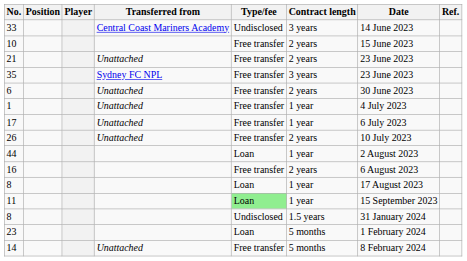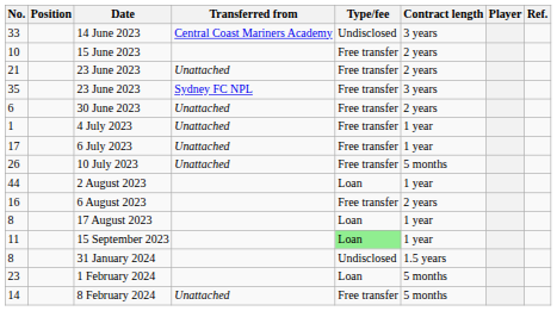 <table class="wikitable plainrowheaders sortable" style="text-align:center; text-align:left">
 <tr>
 <th scope="col">No.</th>
 <th scope="col">Position</th>
-<th scope="col">Player</th>
+<th scope="col">Date</th>
 <th scope="col">Transferred from</th>
 <th scope="col">Type/fee</th>
 <th scope="col">Contract length</th>
-<th scope="col">Date</th>
+<th scope="col">Player</th>
 <th class="unsortable" scope="col">Ref.</th>
 </tr>
 <tr>
 <td>33</td>
 <td></td>
-<th scope="row"></th>
+<td>14 June 2023</td>
 <td><a href='#'>Central Coast Mariners Academy</a></td>
 <td>Undisclosed</td>
 <td>3 years</td>
-<td>14 June 2023</td>
+<th scope="row"></th>
 <td></td>
 </tr>
 <tr>
 <td>10</td>
 <td></td>
-<th scope="row"></th>
+<td>15 June 2023</td>
 <td></td>
 <td>Free transfer</td>
 <td>2 years</td>
-<td>15 June 2023</td>
+<th scope="row"></th>
 <td></td>
 </tr>
 <tr>
 <td>21</td>
 <td></td>
-<th scope="row"></th>
+<td>23 June 2023</td>
 <td><em>Unattached</em></td>
 <td>Free transfer</td>
 <td>2 years</td>
-<td>23 June 2023</td>
+<th scope="row"></th>
 <td></td>
 </tr>
 <tr>
 <td>35</td>
 <td></td>
-<th scope="row"></th>
+<td>23 June 2023</td>
 <td><a href='#'>Sydney FC NPL</a></td>
 <td>Free transfer</td>
 <td>3 years</td>
-<td>23 June 2023</td>
+<th scope="row"></th>
 <td></td>
 </tr>
 <tr>
 <td>6</td>
 <td></td>
-<th scope="row"></th>
+<td>30 June 2023</td>
 <td><em>Unattached</em></td>
 <td>Free transfer</td>
 <td>2 years</td>
-<td>30 June 2023</td>
+<th scope="row"></th>
 <td></td>
 </tr>
 <tr>
 <td>1</td>
 <td></td>
-<th scope="row"></th>
+<td>4 July 2023</td>
 <td><em>Unattached</em></td>
 <td>Free transfer</td>
 <td>1 year</td>
-<td>4 July 2023</td>
+<th scope="row"></th>
 <td></td>
 </tr>
 <tr>
 <td>17</td>
 <td></td>
-<th scope="row"></th>
+<td>6 July 2023</td>
 <td><em>Unattached</em></td>
 <td>Free transfer</td>
 <td>1 year</td>
-<td>6 July 2023</td>
+<th scope="row"></th>
 <td></td>
 </tr>
 <tr>
 <td>26</td>
 <td></td>
-<th scope="row"></th>
+<td>10 July 2023</td>
 <td><em>Unattached</em></td>
 <td>Free transfer</td>
-<td>2 years</td>
-<td>10 July 2023</td>
+<td>5 months</td>
+<th scope="row"></th>
 <td></td>
 </tr>
 <tr>
 <td>44</td>
 <td></td>
-<th scope="row"></th>
+<td>2 August 2023</td>
 <td></td>
 <td>Loan</td>
 <td>1 year</td>
-<td>2 August 2023</td>
+<th scope="row"></th>
 <td></td>
 </tr>
 <tr>
 <td>16</td>
 <td></td>
-<th scope="row"></th>
+<td>6 August 2023</td>
 <td></td>
 <td>Free transfer</td>
 <td>2 years</td>
-<td>6 August 2023</td>
+<th scope="row"></th>
 <td></td>
 </tr>
 <tr>
 <td>8</td>
 <td></td>
-<th scope="row"></th>
+<td>17 August 2023</td>
 <td></td>
 <td>Loan</td>
 <td>1 year</td>
-<td>17 August 2023</td>
+<th scope="row"></th>
 <td></td>
 </tr>
 <tr>
 <td>11</td>
 <td></td>
-<th scope="row"></th>
+<td>15 September 2023</td>
 <td></td>
 <td style="background: lightgreen;">Loan</td>
 <td>1 year</td>
-<td>15 September 2023</td>
+<th scope="row"></th>
 <td></td>
 </tr>
 <tr>
 <td>8</td>
 <td></td>
-<th scope="row"></th>
+<td>31 January 2024</td>
 <td></td>
 <td>Undisclosed</td>
 <td>1.5 years</td>
-<td>31 January 2024</td>
+<th scope="row"></th>
 <td></td>
 </tr>
 <tr>
 <td>23</td>
 <td></td>
-<th scope="row"></th>
+<td>1 February 2024</td>
 <td></td>
 <td>Loan</td>
 <td>5 months</td>
-<td>1 February 2024</td>
+<th scope="row"></th>
 <td></td>
 </tr>
 <tr>
 <td>14</td>
 <td></td>
-<th scope="row"></th>
+<td>8 February 2024</td>
 <td><em>Unattached</em></td>
 <td>Free transfer</td>
 <td>5 months</td>
-<td>8 February 2024</td>
+<th scope="row"></th>
 <td></td>
 </tr>
 </table>
